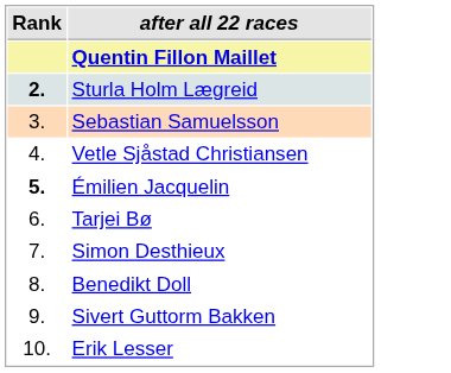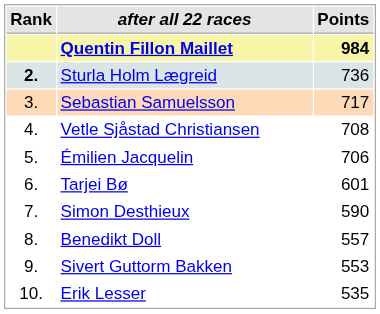 <table cellspacing="1" cellpadding="3" style="border:1px solid #aaa; font-size:86%;">
 <tr style="background:#e4e4e4;">
 <th style="border-bottom:1px solid #aaa; width:10px;">Rank</th>
 <th style="border-bottom:1px solid #aaa; width:200px; white-space:nowrap;"><em>after all 22 races</em></th>
+<th style="border-bottom:1px solid #aaa; width:20px;">Points</th>
 </tr>
 <tr style="background:#f7f6a8;">
 <td style="text-align:center"></td>
 <td> <strong><a href='#'>Quentin Fillon Maillet</a></strong></td>
+<td style="text-align:right"><strong>984</strong></td>
 </tr>
 <tr style="background:#dce5e5;">
 <td style="text-align:center"><strong>2.</strong></td>
 <td> <a href='#'>Sturla Holm Lægreid</a></td>
+<td style="text-align:right">736</td>
 </tr>
 <tr style="background:#ffdab9;">
 <td style="text-align:center">3.</td>
 <td> <a href='#'>Sebastian Samuelsson</a></td>
+<td style="text-align:right">717</td>
 </tr>
 <tr>
 <td style="text-align:center">4.</td>
 <td> <a href='#'>Vetle Sjåstad Christiansen</a></td>
+<td style="text-align:right">708</td>
 </tr>
 <tr>
-<td style="text-align:center"><strong>5.</strong></td>
+<td style="text-align:center">5.</td>
 <td> <a href='#'>Émilien Jacquelin</a></td>
+<td style="text-align:right">706</td>
 </tr>
 <tr>
 <td style="text-align:center">6.</td>
 <td> <a href='#'>Tarjei Bø</a></td>
+<td style="text-align:right">601</td>
 </tr>
 <tr>
 <td style="text-align:center">7.</td>
 <td> <a href='#'>Simon Desthieux</a></td>
+<td style="text-align:right">590</td>
 </tr>
 <tr>
 <td style="text-align:center">8.</td>
 <td> <a href='#'>Benedikt Doll</a></td>
+<td style="text-align:right">557</td>
 </tr>
 <tr>
 <td style="text-align:center">9.</td>
 <td> <a href='#'>Sivert Guttorm Bakken</a></td>
+<td style="text-align:right">553</td>
 </tr>
 <tr>
 <td style="text-align:center">10.</td>
 <td> <a href='#'>Erik Lesser</a></td>
+<td style="text-align:right">535</td>
 </tr>
 </table>
